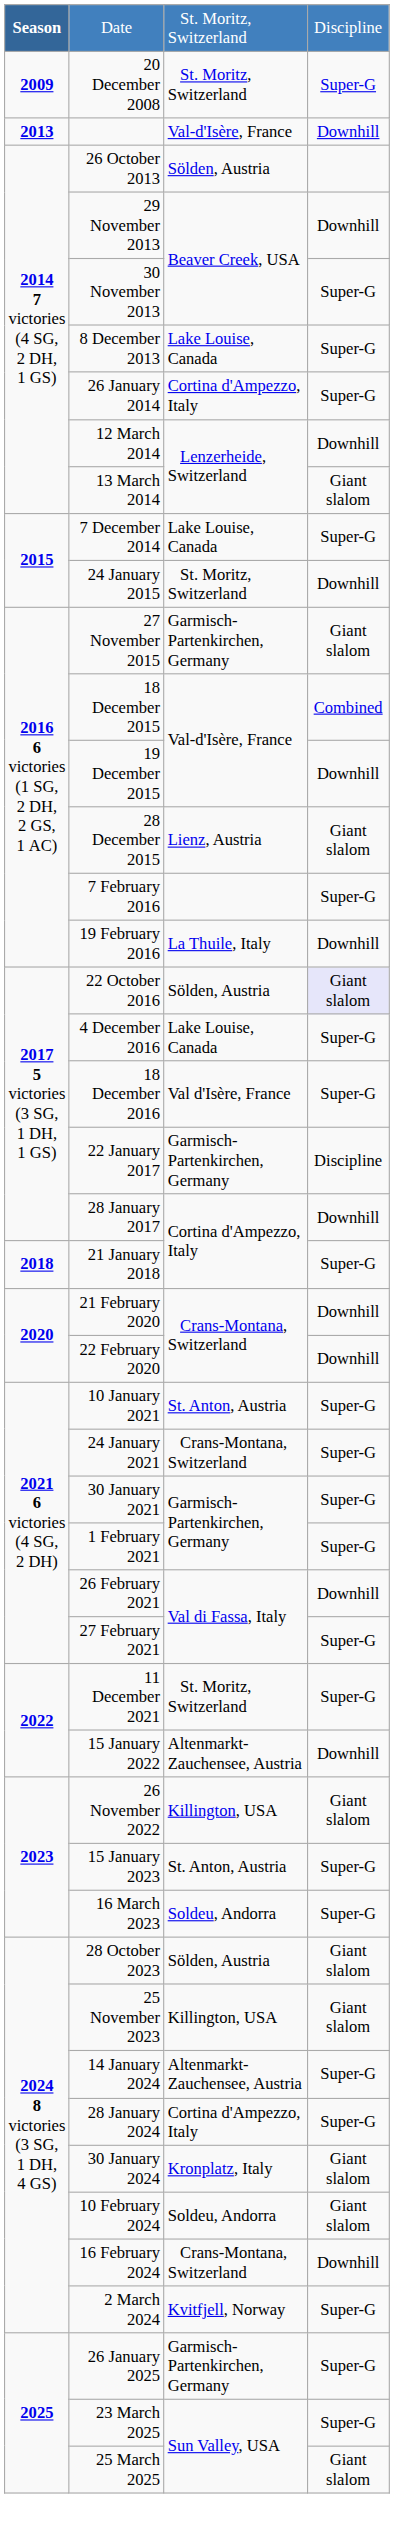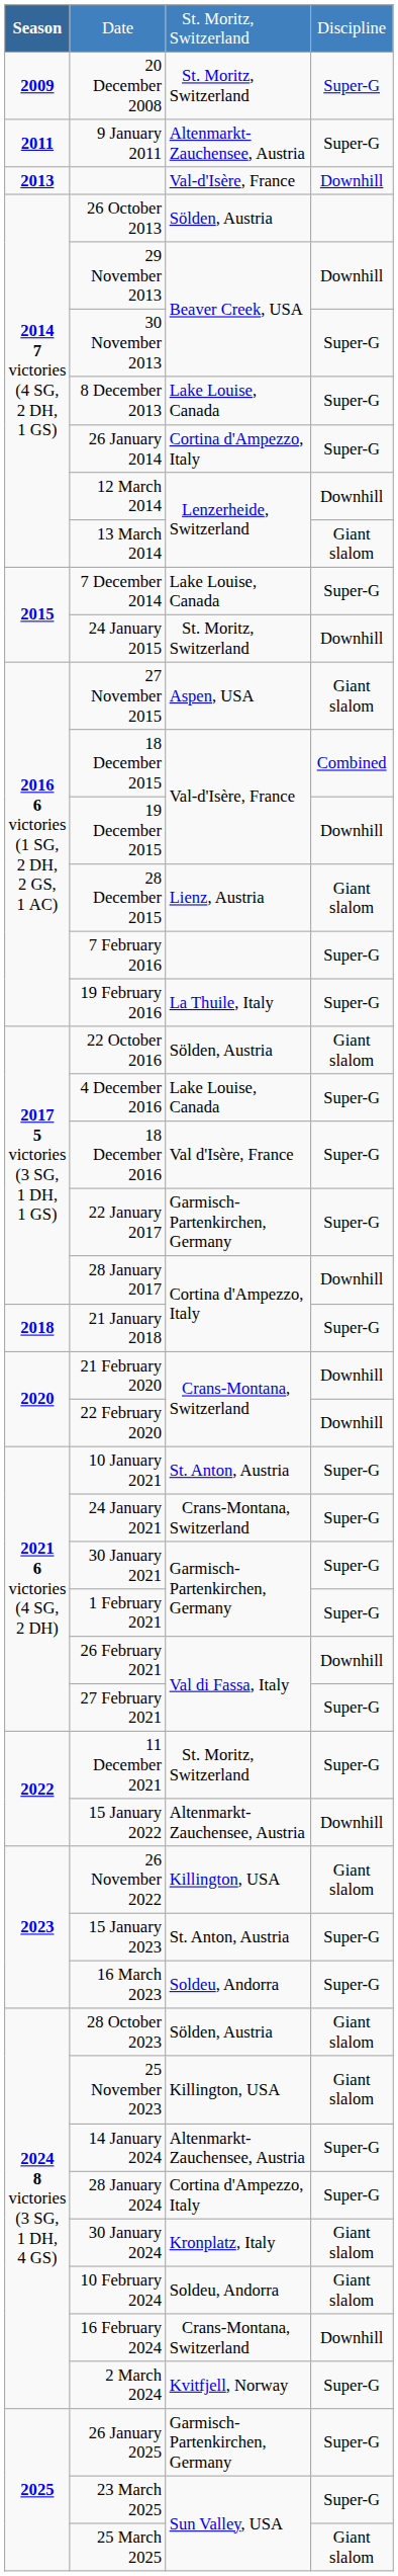 <table class="wikitable"  style="font-size:95%; text-align:center; border:gray solid 1px; width:40%;">
 <tr style="background:#369; color:white;">
 <td rowspan="2" colspan="1" width="5%"><strong>Season</strong></td>
 </tr>
 <tr style="background-color:#4180be; color:white;">
 <td>Date</td>
 <td align=left>   St. Moritz, Switzerland</td>
 <td>Discipline</td>
 </tr>
 <tr>
 <td><strong><a href='#'>2009</a></strong></td>
 <td align=right>20 December 2008</td>
 <td align=left>   <a href='#'>St. Moritz</a>, Switzerland</td>
 <td><a href='#'>Super-G</a></td>
+</tr>
+<tr>
+<td><strong><a href='#'>2011</a></strong></td>
+<td align=right>9 January 2011</td>
+<td align=left> <a href='#'>Altenmarkt-Zauchensee</a>, Austria</td>
+<td>Super-G</td>
 </tr>
 <tr>
 <td><strong><a href='#'>2013</a></strong></td>
 <td align=right></td>
 <td align=left> <a href='#'>Val-d'Isère</a>, France</td>
 <td><a href='#'>Downhill</a></td>
 </tr>
 <tr>
 <td rowspan=7><strong><a href='#'>2014</a></strong><br><strong>7</strong> victories (4 SG, 2 DH, 1 GS)</td>
 <td align=right>26 October 2013</td>
 <td align=left> <a href='#'>Sölden</a>, Austria</td>
 <td></td>
 </tr>
 <tr>
 <td align=right>29 November 2013</td>
 <td rowspan="2" style="text-align:left;"> <a href='#'>Beaver Creek</a>, USA</td>
 <td>Downhill</td>
 </tr>
 <tr>
 <td align=right>30 November 2013</td>
 <td>Super-G</td>
 </tr>
 <tr>
 <td align=right>8 December 2013</td>
 <td align=left> <a href='#'>Lake Louise</a>, Canada</td>
 <td>Super-G</td>
 </tr>
 <tr>
 <td align=right>26 January 2014</td>
 <td align=left> <a href='#'>Cortina d'Ampezzo</a>, Italy</td>
 <td>Super-G</td>
 </tr>
 <tr>
 <td align=right>12 March 2014</td>
 <td rowspan="2" style="text-align:left;">   <a href='#'>Lenzerheide</a>, Switzerland</td>
 <td>Downhill</td>
 </tr>
 <tr>
 <td align=right>13 March 2014</td>
 <td>Giant slalom</td>
 </tr>
 <tr>
 <td rowspan=2><strong><a href='#'>2015</a></strong></td>
 <td align=right>7 December 2014</td>
 <td align=left> Lake Louise, Canada</td>
 <td>Super-G</td>
 </tr>
 <tr>
 <td align=right>24 January 2015</td>
 <td align=left>   St. Moritz, Switzerland</td>
 <td>Downhill</td>
 </tr>
 <tr>
 <td rowspan=6><strong><a href='#'>2016</a></strong><br><strong>6</strong> victories (1 SG, 2 DH, 2 GS, 1 AC)</td>
 <td align=right>27 November 2015</td>
-<td align=left>  Garmisch-Partenkirchen, Germany</td>
+<td align=left> <a href='#'>Aspen</a>, USA</td>
 <td>Giant slalom</td>
 </tr>
 <tr>
 <td align=right>18 December 2015</td>
 <td rowspan="2" style="text-align:left;"> Val-d'Isère, France</td>
 <td><a href='#'>Combined</a></td>
 </tr>
 <tr>
 <td align=right>19 December 2015</td>
 <td>Downhill</td>
 </tr>
 <tr>
 <td align=right>28 December 2015</td>
 <td align=left> <a href='#'>Lienz</a>, Austria</td>
 <td>Giant slalom</td>
 </tr>
 <tr>
 <td align=right>7 February 2016</td>
 <td align=left></td>
 <td>Super-G</td>
 </tr>
 <tr>
 <td align=right>19 February 2016</td>
 <td align=left> <a href='#'>La Thuile</a>, Italy</td>
-<td>Downhill</td>
+<td>Super-G</td>
 </tr>
 <tr>
 <td rowspan=5><strong><a href='#'>2017</a></strong><br><strong>5</strong> victories (3 SG, 1 DH, 1 GS)</td>
 <td align=right>22 October 2016</td>
 <td align=left> Sölden, Austria</td>
-<td style="background: lavender;">Giant slalom</td>
+<td>Giant slalom</td>
 </tr>
 <tr>
 <td align=right>4 December 2016</td>
 <td align=left> Lake Louise, Canada</td>
 <td>Super-G</td>
 </tr>
 <tr>
 <td align=right>18 December 2016</td>
 <td align=left>  Val d'Isère, France</td>
 <td>Super-G</td>
 </tr>
 <tr>
 <td align=right>22 January 2017</td>
 <td align=left>  Garmisch-Partenkirchen, Germany</td>
-<td>Discipline</td>
+<td>Super-G</td>
 </tr>
 <tr>
 <td align=right>28 January 2017</td>
 <td align=left rowspan=2> Cortina d'Ampezzo, Italy</td>
 <td>Downhill</td>
 </tr>
 <tr>
 <td><strong><a href='#'>2018</a></strong></td>
 <td align=right>21 January 2018</td>
 <td>Super-G</td>
 </tr>
 <tr>
 <td rowspan=2><strong><a href='#'>2020</a></strong></td>
 <td align=right>21 February 2020</td>
 <td rowspan=2 align=left>   <a href='#'>Crans-Montana</a>, Switzerland</td>
 <td>Downhill</td>
 </tr>
 <tr>
 <td align=right>22 February 2020</td>
 <td>Downhill</td>
 </tr>
 <tr>
 <td rowspan=6><strong><a href='#'>2021</a></strong><br><strong>6</strong> victories (4 SG, 2 DH)</td>
 <td align=right>10 January 2021</td>
 <td align=left> <a href='#'>St. Anton</a>, Austria</td>
 <td>Super-G</td>
 </tr>
 <tr>
 <td align=right>24 January 2021</td>
 <td align=left>   Crans-Montana, Switzerland</td>
 <td>Super-G</td>
 </tr>
 <tr>
 <td align=right>30 January 2021</td>
 <td rowspan=2 align=left> Garmisch-Partenkirchen, Germany</td>
 <td>Super-G</td>
 </tr>
 <tr>
 <td align=right>1 February 2021</td>
 <td>Super-G</td>
 </tr>
 <tr>
 <td align=right>26 February 2021</td>
 <td align=left rowspan=2> <a href='#'>Val di Fassa</a>, Italy</td>
 <td>Downhill</td>
 </tr>
 <tr>
 <td align=right>27 February 2021</td>
 <td>Super-G</td>
 </tr>
 <tr>
 <td rowspan=2><strong><a href='#'>2022</a></strong></td>
 <td align=right>11 December 2021</td>
 <td align=left>   St. Moritz, Switzerland</td>
 <td>Super-G</td>
 </tr>
 <tr>
 <td align=right>15 January 2022</td>
 <td align=left> Altenmarkt-Zauchensee, Austria</td>
 <td>Downhill</td>
 </tr>
 <tr>
 <td rowspan="3"><strong><a href='#'>2023</a></strong><br></td>
 <td align=right>26 November 2022</td>
 <td align=left> <a href='#'>Killington</a>, USA</td>
 <td>Giant slalom</td>
 </tr>
 <tr>
 <td align=right>15 January 2023</td>
 <td align=left> St. Anton, Austria</td>
 <td>Super-G</td>
 </tr>
 <tr>
 <td align=right>16 March 2023</td>
 <td align=left> <a href='#'>Soldeu</a>, Andorra</td>
 <td>Super-G</td>
 </tr>
 <tr>
 <td rowspan="8"><strong><a href='#'>2024</a></strong><br><strong>8</strong> victories (3 SG, 1 DH, 4 GS)</td>
 <td align=right>28 October 2023</td>
 <td align=left> Sölden, Austria</td>
 <td>Giant slalom</td>
 </tr>
 <tr>
 <td align=right>25 November 2023</td>
 <td align=left> Killington, USA</td>
 <td>Giant slalom</td>
 </tr>
 <tr>
 <td align=right>14 January 2024</td>
 <td align=left> Altenmarkt-Zauchensee, Austria</td>
 <td>Super-G</td>
 </tr>
 <tr>
 <td align=right>28 January 2024</td>
 <td align=left> Cortina d'Ampezzo, Italy</td>
 <td>Super-G</td>
 </tr>
 <tr>
 <td align=right>30 January 2024</td>
 <td align=left> <a href='#'>Kronplatz</a>, Italy</td>
 <td>Giant slalom</td>
 </tr>
 <tr>
 <td align=right>10 February 2024</td>
 <td align=left> Soldeu, Andorra</td>
 <td>Giant slalom</td>
 </tr>
 <tr>
 <td align=right>16 February 2024</td>
 <td align=left>   Crans-Montana, Switzerland</td>
 <td>Downhill</td>
 </tr>
 <tr>
 <td align=right>2 March 2024</td>
 <td align=left> <a href='#'>Kvitfjell</a>, Norway</td>
 <td>Super-G</td>
 </tr>
 <tr>
 <td rowspan="3"><strong><a href='#'>2025</a></strong><br></td>
 <td align=right>26 January 2025</td>
 <td align=left> Garmisch-Partenkirchen, Germany</td>
 <td>Super-G</td>
 </tr>
 <tr>
 <td align=right>23 March 2025</td>
 <td align=left rowspan=2> <a href='#'>Sun Valley</a>, USA</td>
 <td>Super-G</td>
 </tr>
 <tr>
 <td align=right>25 March 2025</td>
 <td>Giant slalom</td>
 </tr>
 </table>
